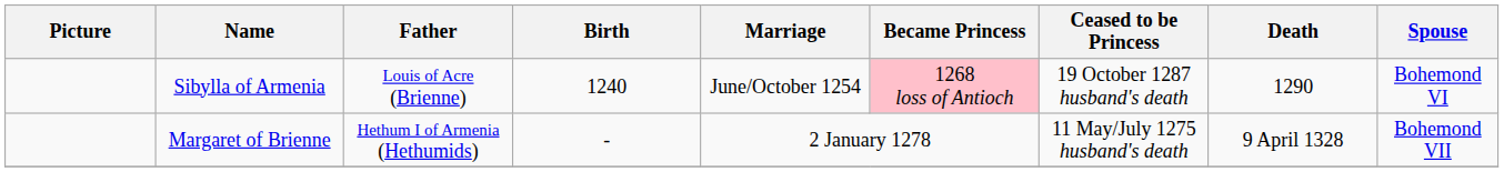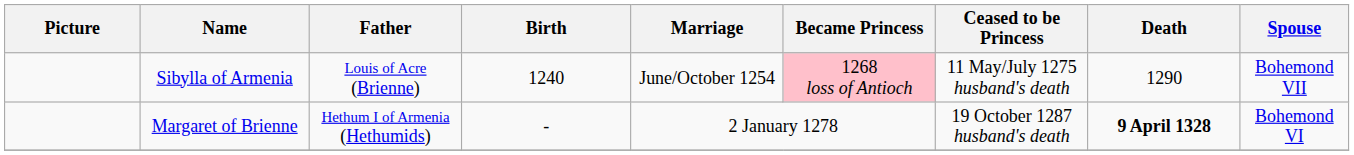 <table width=95% class="wikitable">
 <tr>
 <th width = "8%">Picture</th>
 <th width = "10%">Name</th>
 <th width = "9%">Father</th>
 <th width = "10%">Birth</th>
 <th width = "9%">Marriage</th>
 <th width = "9%">Became Princess</th>
 <th width = "9%">Ceased to be Princess</th>
 <th width = "9%">Death</th>
 <th width = "6%"><a href='#'>Spouse</a></th>
 </tr>
 <tr>
 <td align="center"></td>
 <td align="center"><a href='#'>Sibylla of Armenia</a><br></td>
 <td align="center"><small><a href='#'>Louis of Acre</a></small><br> (<a href='#'>Brienne</a>)</td>
 <td align="center">1240</td>
 <td align="center">June/October 1254</td>
 <td align="center" style="background: pink;">1268<br><em>loss of Antioch</em></td>
-<td align="center">19 October 1287<br><em>husband's death</em></td>
+<td align="center">11 May/July 1275<br><em>husband's death</em></td>
 <td align="center">1290</td>
-<td align="center"><a href='#'>Bohemond VI</a></td>
+<td align="center"><a href='#'>Bohemond VII</a></td>
 </tr>
 <tr>
 <td align="center"></td>
 <td align="center"><a href='#'>Margaret of Brienne</a><br></td>
 <td align="center"><small><a href='#'>Hethum I of Armenia</a></small><br> (<a href='#'>Hethumids</a>)</td>
 <td align="center">-</td>
 <td align="center" colspan="2">2 January 1278</td>
-<td align="center">11 May/July 1275<br><em>husband's death</em></td>
-<td align="center">9 April 1328</td>
-<td align="center"><a href='#'>Bohemond VII</a></td>
+<td align="center">19 October 1287<br><em>husband's death</em></td>
+<td align="center"><strong>9 April 1328</strong></td>
+<td align="center"><a href='#'>Bohemond VI</a></td>
 </tr>
 <tr>
 </tr>
 </table>
